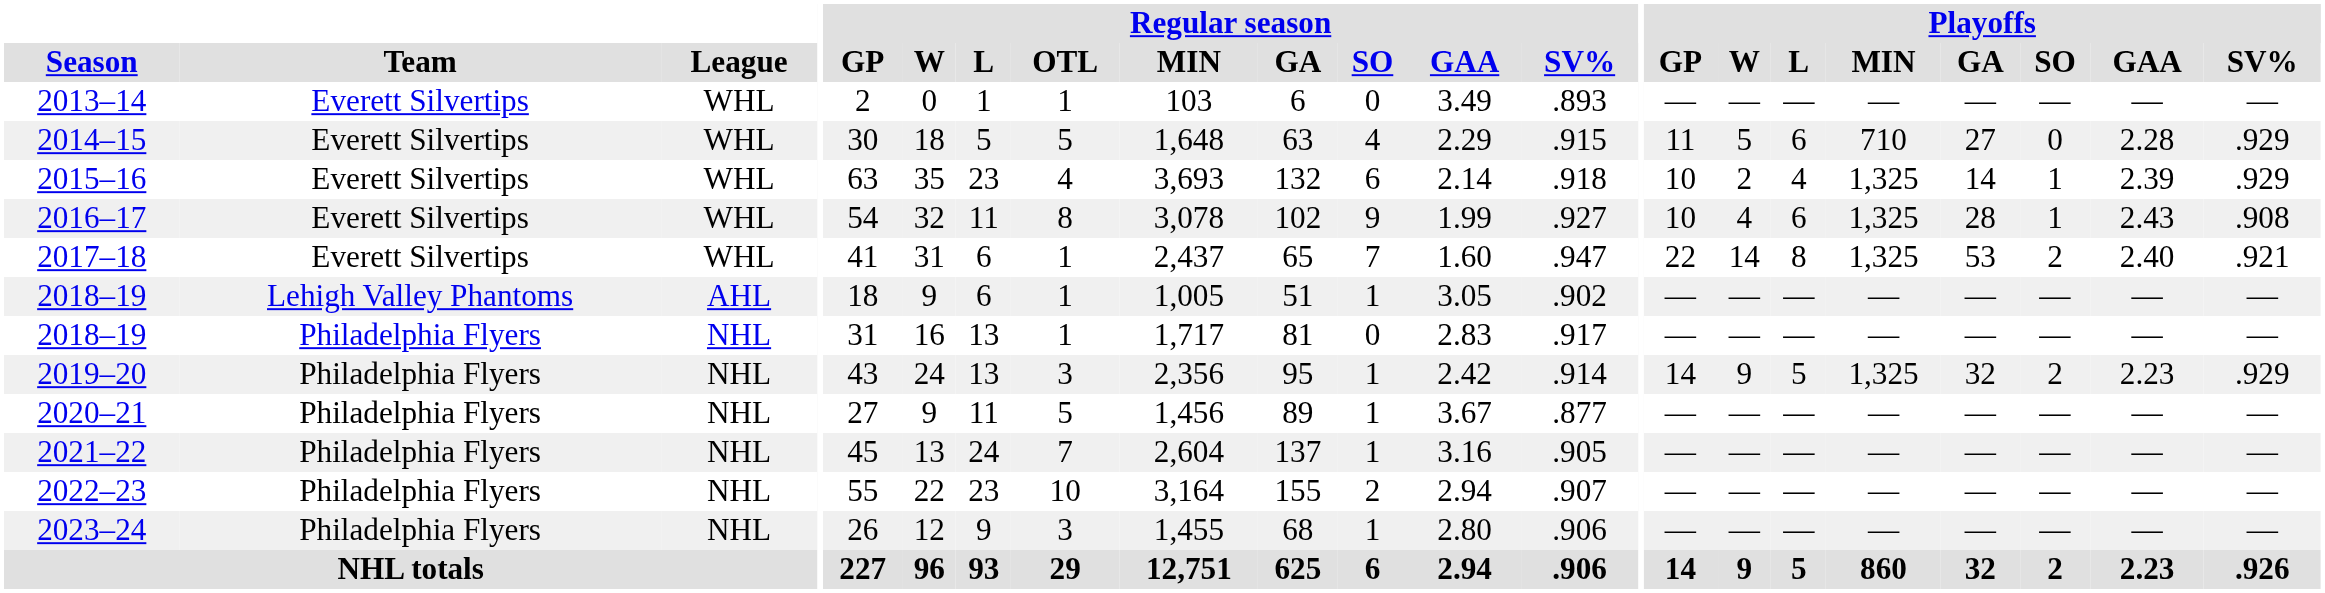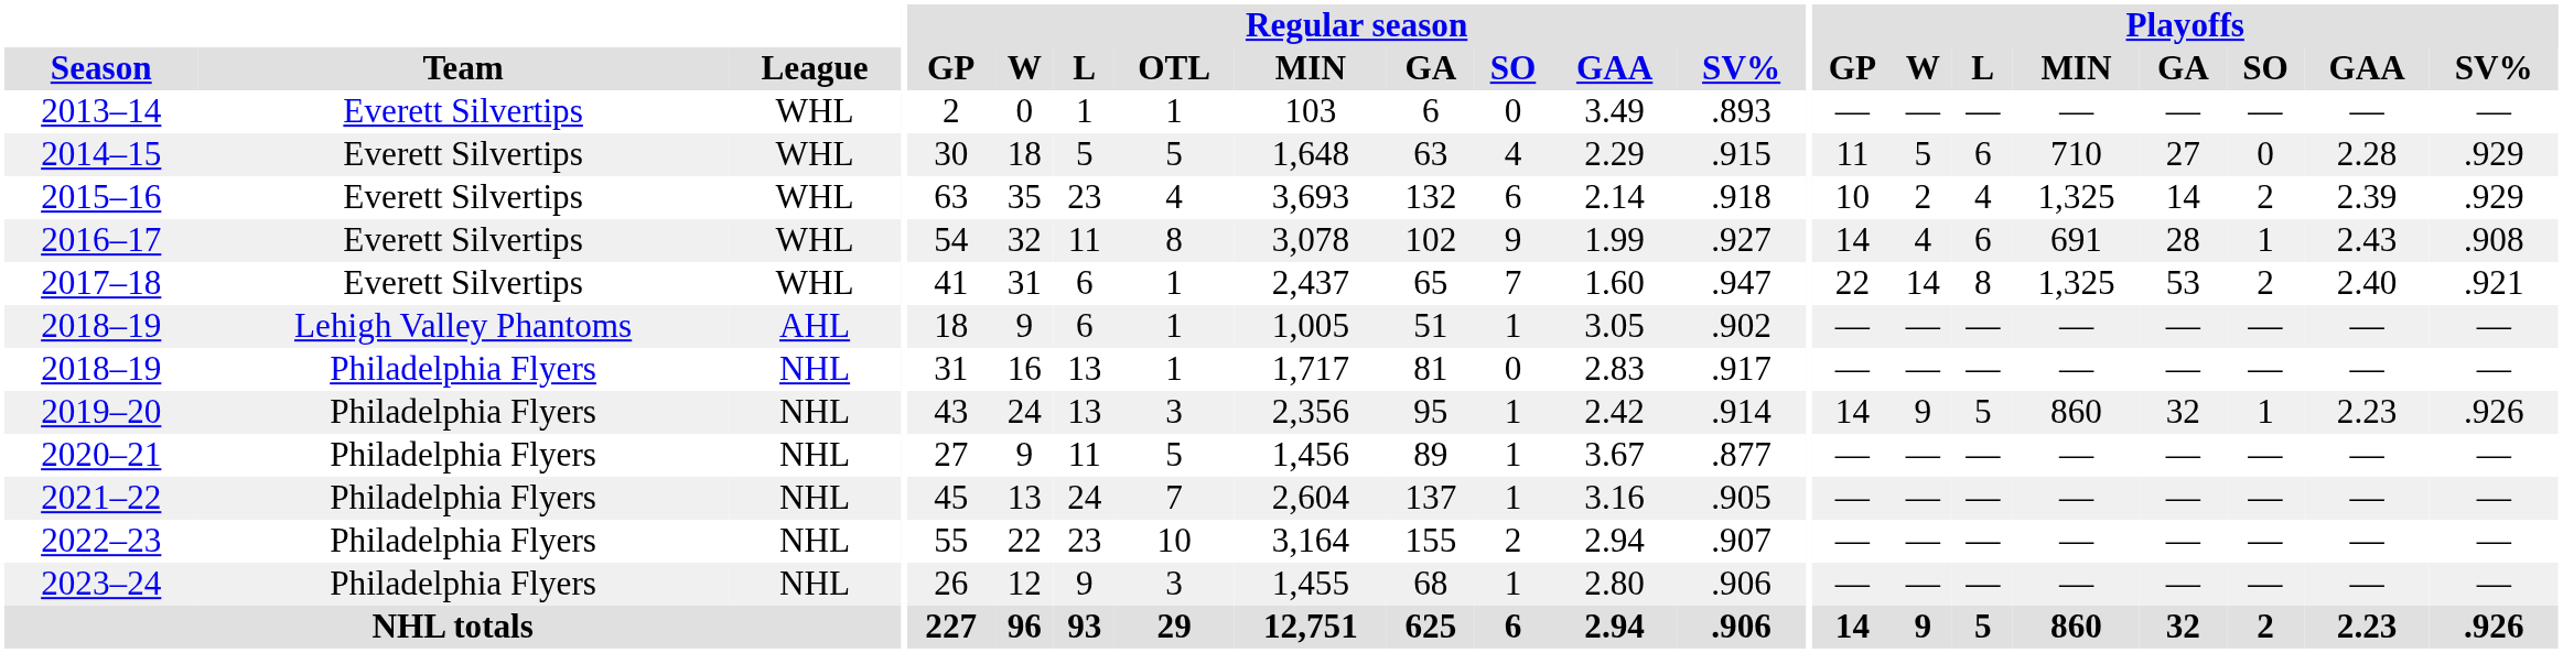 <table border="0" cellpadding="1" cellspacing="0" ID="Table3" style="text-align:center; width:75%;">
 <tr style="background:#e0e0e0;">
 <th colspan="3" style="background:#fff;"></th>
 <th rowspan="99" style="background:#fff;"></th>
 <th colspan="9" style="background:#e0e0e0;"><a href='#'>Regular season</a></th>
 <th rowspan="99" style="background:#fff;"></th>
 <th colspan="8" style="background:#e0e0e0;"><a href='#'>Playoffs</a></th>
 </tr>
 <tr bgcolor="#e0e0e0">
 <th><a href='#'>Season</a></th>
 <th>Team</th>
 <th>League</th>
 <th>GP</th>
 <th>W</th>
 <th>L</th>
 <th>OTL</th>
 <th>MIN</th>
 <th>GA</th>
 <th><a href='#'>SO</a></th>
 <th><a href='#'>GAA</a></th>
 <th><a href='#'>SV%</a></th>
 <th>GP</th>
 <th>W</th>
 <th>L</th>
 <th>MIN</th>
 <th>GA</th>
 <th>SO</th>
 <th>GAA</th>
 <th>SV%</th>
 </tr>
 <tr>
 <td><a href='#'>2013–14</a></td>
 <td><a href='#'>Everett Silvertips</a></td>
 <td>WHL</td>
 <td>2</td>
 <td>0</td>
 <td>1</td>
 <td>1</td>
 <td>103</td>
 <td>6</td>
 <td>0</td>
 <td>3.49</td>
 <td>.893</td>
 <td>—</td>
 <td>—</td>
 <td>—</td>
 <td>—</td>
 <td>—</td>
 <td>—</td>
 <td>—</td>
 <td>—</td>
 </tr>
 <tr bgcolor="#f0f0f0">
 <td><a href='#'>2014–15</a></td>
 <td>Everett Silvertips</td>
 <td>WHL</td>
 <td>30</td>
 <td>18</td>
 <td>5</td>
 <td>5</td>
 <td>1,648</td>
 <td>63</td>
 <td>4</td>
 <td>2.29</td>
 <td>.915</td>
 <td>11</td>
 <td>5</td>
 <td>6</td>
 <td>710</td>
 <td>27</td>
 <td>0</td>
 <td>2.28</td>
 <td>.929</td>
 </tr>
 <tr>
 <td><a href='#'>2015–16</a></td>
 <td>Everett Silvertips</td>
 <td>WHL</td>
 <td>63</td>
 <td>35</td>
 <td>23</td>
 <td>4</td>
 <td>3,693</td>
 <td>132</td>
 <td>6</td>
 <td>2.14</td>
 <td>.918</td>
 <td>10</td>
 <td>2</td>
 <td>4</td>
 <td>1,325</td>
 <td>14</td>
-<td>1</td>
+<td>2</td>
 <td>2.39</td>
 <td>.929</td>
 </tr>
 <tr bgcolor="#f0f0f0">
 <td><a href='#'>2016–17</a></td>
 <td>Everett Silvertips</td>
 <td>WHL</td>
 <td>54</td>
 <td>32</td>
 <td>11</td>
 <td>8</td>
 <td>3,078</td>
 <td>102</td>
 <td>9</td>
 <td>1.99</td>
 <td>.927</td>
-<td>10</td>
+<td>14</td>
 <td>4</td>
 <td>6</td>
-<td>1,325</td>
+<td>691</td>
 <td>28</td>
 <td>1</td>
 <td>2.43</td>
 <td>.908</td>
 </tr>
 <tr>
 <td><a href='#'>2017–18</a></td>
 <td>Everett Silvertips</td>
 <td>WHL</td>
 <td>41</td>
 <td>31</td>
 <td>6</td>
 <td>1</td>
 <td>2,437</td>
 <td>65</td>
 <td>7</td>
 <td>1.60</td>
 <td>.947</td>
 <td>22</td>
 <td>14</td>
 <td>8</td>
 <td>1,325</td>
 <td>53</td>
 <td>2</td>
 <td>2.40</td>
 <td>.921</td>
 </tr>
 <tr bgcolor="#f0f0f0">
 <td><a href='#'>2018–19</a></td>
 <td><a href='#'>Lehigh Valley Phantoms</a></td>
 <td><a href='#'>AHL</a></td>
 <td>18</td>
 <td>9</td>
 <td>6</td>
 <td>1</td>
 <td>1,005</td>
 <td>51</td>
 <td>1</td>
 <td>3.05</td>
 <td>.902</td>
 <td>—</td>
 <td>—</td>
 <td>—</td>
 <td>—</td>
 <td>—</td>
 <td>—</td>
 <td>—</td>
 <td>—</td>
 </tr>
 <tr>
 <td><a href='#'>2018–19</a></td>
 <td><a href='#'>Philadelphia Flyers</a></td>
 <td><a href='#'>NHL</a></td>
 <td>31</td>
 <td>16</td>
 <td>13</td>
 <td>1</td>
 <td>1,717</td>
 <td>81</td>
 <td>0</td>
 <td>2.83</td>
 <td>.917</td>
 <td>—</td>
 <td>—</td>
 <td>—</td>
 <td>—</td>
 <td>—</td>
 <td>—</td>
 <td>—</td>
 <td>—</td>
 </tr>
 <tr bgcolor="#f0f0f0">
 <td><a href='#'>2019–20</a></td>
 <td>Philadelphia Flyers</td>
 <td>NHL</td>
 <td>43</td>
 <td>24</td>
 <td>13</td>
 <td>3</td>
 <td>2,356</td>
 <td>95</td>
 <td>1</td>
 <td>2.42</td>
 <td>.914</td>
 <td>14</td>
 <td>9</td>
 <td>5</td>
-<td>1,325</td>
+<td>860</td>
 <td>32</td>
-<td>2</td>
+<td>1</td>
 <td>2.23</td>
-<td>.929</td>
+<td>.926</td>
 </tr>
 <tr>
 <td><a href='#'>2020–21</a></td>
 <td>Philadelphia Flyers</td>
 <td>NHL</td>
 <td>27</td>
 <td>9</td>
 <td>11</td>
 <td>5</td>
 <td>1,456</td>
 <td>89</td>
 <td>1</td>
 <td>3.67</td>
 <td>.877</td>
 <td>—</td>
 <td>—</td>
 <td>—</td>
 <td>—</td>
 <td>—</td>
 <td>—</td>
 <td>—</td>
 <td>—</td>
 </tr>
 <tr bgcolor="#f0f0f0">
 <td><a href='#'>2021–22</a></td>
 <td>Philadelphia Flyers</td>
 <td>NHL</td>
 <td>45</td>
 <td>13</td>
 <td>24</td>
 <td>7</td>
 <td>2,604</td>
 <td>137</td>
 <td>1</td>
 <td>3.16</td>
 <td>.905</td>
 <td>—</td>
 <td>—</td>
 <td>—</td>
 <td>—</td>
 <td>—</td>
 <td>—</td>
 <td>—</td>
 <td>—</td>
 </tr>
 <tr>
 <td><a href='#'>2022–23</a></td>
 <td>Philadelphia Flyers</td>
 <td>NHL</td>
 <td>55</td>
 <td>22</td>
 <td>23</td>
 <td>10</td>
 <td>3,164</td>
 <td>155</td>
 <td>2</td>
 <td>2.94</td>
 <td>.907</td>
 <td>—</td>
 <td>—</td>
 <td>—</td>
 <td>—</td>
 <td>—</td>
 <td>—</td>
 <td>—</td>
 <td>—</td>
 </tr>
 <tr bgcolor="#f0f0f0">
 <td><a href='#'>2023–24</a></td>
 <td>Philadelphia Flyers</td>
 <td>NHL</td>
 <td>26</td>
 <td>12</td>
 <td>9</td>
 <td>3</td>
 <td>1,455</td>
 <td>68</td>
 <td>1</td>
 <td>2.80</td>
 <td>.906</td>
 <td>—</td>
 <td>—</td>
 <td>—</td>
 <td>—</td>
 <td>—</td>
 <td>—</td>
 <td>—</td>
 <td>—</td>
 </tr>
 <tr bgcolor="#e0e0e0">
 <th colspan="3">NHL totals</th>
 <th>227</th>
 <th>96</th>
 <th>93</th>
 <th>29</th>
 <th>12,751</th>
 <th>625</th>
 <th>6</th>
 <th>2.94</th>
 <th>.906</th>
 <th>14</th>
 <th>9</th>
 <th>5</th>
 <th>860</th>
 <th>32</th>
 <th>2</th>
 <th>2.23</th>
 <th>.926</th>
 </tr>
 </table>
